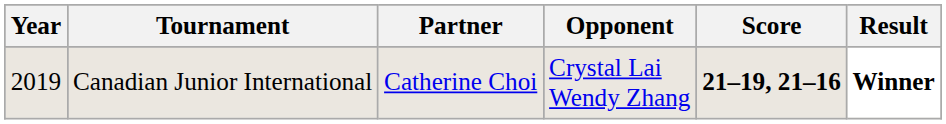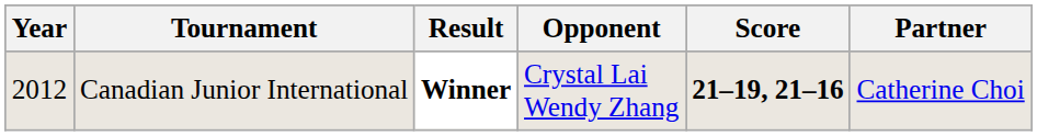 <table class="sortable wikitable" style="font-size: 90%;">
 <tr>
 <th>Year</th>
 <th>Tournament</th>
-<th>Partner</th>
+<th>Result</th>
 <th>Opponent</th>
 <th>Score</th>
-<th>Result</th>
+<th>Partner</th>
 </tr>
 <tr style="background:#EBE7E0">
-<td align="center">2019</td>
+<td align="center">2012</td>
 <td align="left">Canadian Junior International</td>
-<td align="left"> <a href='#'>Catherine Choi</a></td>
+<td style="text-align:left; background:white"> <strong>Winner</strong></td>
 <td align="left"> <a href='#'>Crystal Lai</a><br> <a href='#'>Wendy Zhang</a></td>
 <td align="left"><strong>21–19, 21–16</strong></td>
-<td style="text-align:left; background:white"> <strong>Winner</strong></td>
+<td align="left"> <a href='#'>Catherine Choi</a></td>
 </tr>
 </table>
